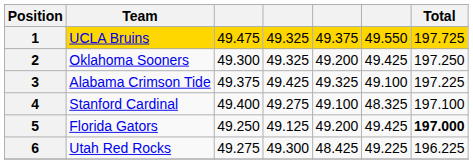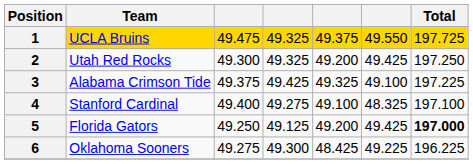 <table class="wikitable sortable" style="text-align:center; font-size:95%">
 <tr>
 <th scope=col>Position</th>
 <th scope=col>Team</th>
 <th scope=col></th>
 <th scope=col></th>
 <th scope=col></th>
 <th scope=col></th>
 <th scope=col>Total</th>
 </tr>
 <tr bgcolor=gold>
 <th scope=row>1</th>
 <td align=left><a href='#'>UCLA Bruins</a></td>
 <td>49.475</td>
 <td>49.325</td>
 <td>49.375</td>
 <td>49.550</td>
 <td>197.725</td>
 </tr>
 <tr>
 <th scope=row>2</th>
-<td align=left><a href='#'>Oklahoma Sooners</a></td>
+<td align=left><a href='#'>Utah Red Rocks</a></td>
 <td>49.300</td>
 <td>49.325</td>
 <td>49.200</td>
 <td>49.425</td>
 <td>197.250</td>
 </tr>
 <tr>
 <th scope=row>3</th>
 <td align=left><a href='#'>Alabama Crimson Tide</a></td>
 <td>49.375</td>
 <td>49.425</td>
 <td>49.325</td>
 <td>49.100</td>
 <td>197.225</td>
 </tr>
 <tr>
 <th scope=row>4</th>
 <td align=left><a href='#'>Stanford Cardinal</a></td>
 <td>49.400</td>
 <td>49.275</td>
 <td>49.100</td>
 <td>48.325</td>
 <td>197.100</td>
 </tr>
 <tr>
 <th scope=row>5</th>
 <td align=left><a href='#'>Florida Gators</a></td>
 <td>49.250</td>
 <td>49.125</td>
 <td>49.200</td>
 <td>49.425</td>
 <td><strong>197.000</strong></td>
 </tr>
 <tr>
 <th scope=row>6</th>
-<td align=left><a href='#'>Utah Red Rocks</a></td>
+<td align=left><a href='#'>Oklahoma Sooners</a></td>
 <td>49.275</td>
 <td>49.300</td>
 <td>48.425</td>
 <td>49.225</td>
 <td>196.225</td>
 </tr>
 <tr>
 </tr>
 </table>
